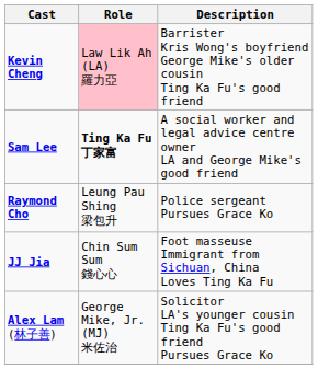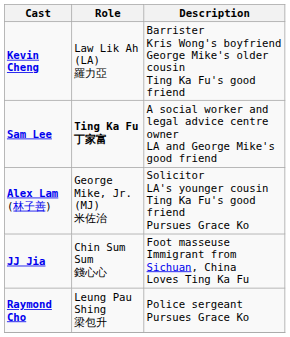 <table class="wikitable" width="55%">
 <tr>
 <th>Cast</th>
 <th>Role</th>
 <th>Description</th>
 </tr>
 <tr>
 <td><strong><a href='#'>Kevin Cheng</a></strong></td>
-<td style="background: pink;">Law Lik Ah (LA)<br>羅力亞</td>
+<td>Law Lik Ah (LA)<br>羅力亞</td>
 <td>Barrister<br>Kris Wong's boyfriend<br>George Mike's older cousin<br>Ting Ka Fu's good friend<br></td>
 </tr>
 <tr>
 <td><strong><a href='#'>Sam Lee</a></strong></td>
 <td><strong>Ting Ka Fu<br>丁家富</strong></td>
 <td>A social worker and legal advice centre owner<br>LA and George Mike's good friend</td>
 </tr>
 <tr>
-<td><strong><a href='#'>Raymond Cho</a></strong></td>
-<td>Leung Pau Shing<br>梁包升</td>
-<td>Police sergeant<br>Pursues Grace Ko</td>
+<td><strong><a href='#'>Alex Lam</a></strong> (<a href='#'>林子善</a>)</td>
+<td>George Mike, Jr. (MJ)<br>米佐治</td>
+<td>Solicitor<br>LA's younger cousin<br>Ting Ka Fu's good friend<br>Pursues Grace Ko</td>
 </tr>
 <tr>
 <td><strong><a href='#'>JJ Jia</a></strong></td>
 <td>Chin Sum Sum<br>錢心心</td>
 <td>Foot masseuse<br>Immigrant from <a href='#'>Sichuan</a>, China<br>Loves Ting Ka Fu</td>
 </tr>
 <tr>
-<td><strong><a href='#'>Alex Lam</a></strong> (<a href='#'>林子善</a>)</td>
-<td>George Mike, Jr. (MJ)<br>米佐治</td>
-<td>Solicitor<br>LA's younger cousin<br>Ting Ka Fu's good friend<br>Pursues Grace Ko</td>
+<td><strong><a href='#'>Raymond Cho</a></strong></td>
+<td>Leung Pau Shing<br>梁包升</td>
+<td>Police sergeant<br>Pursues Grace Ko</td>
 </tr>
 <tr>
 </tr>
 </table>
